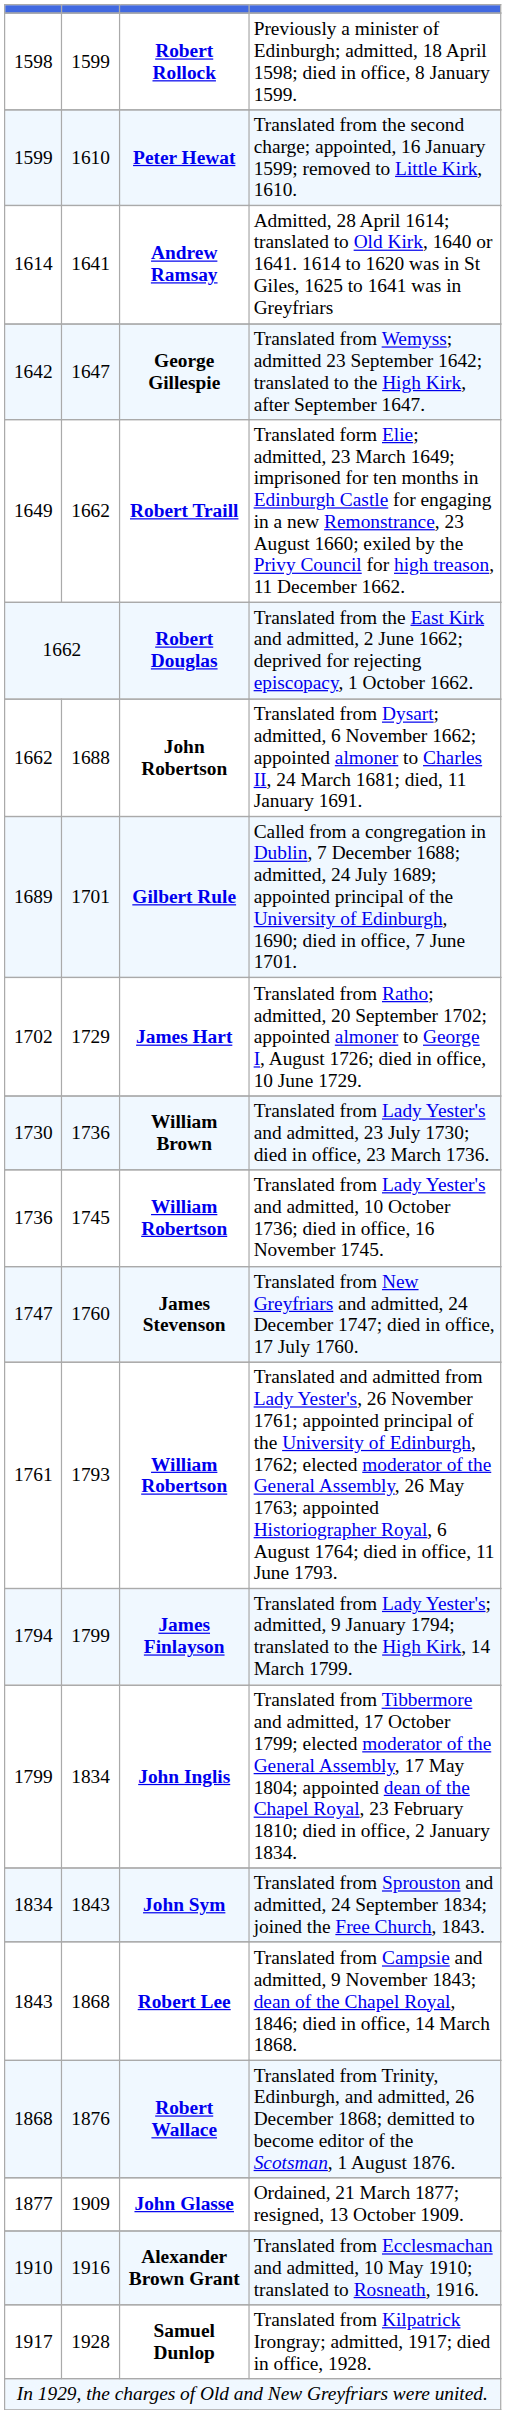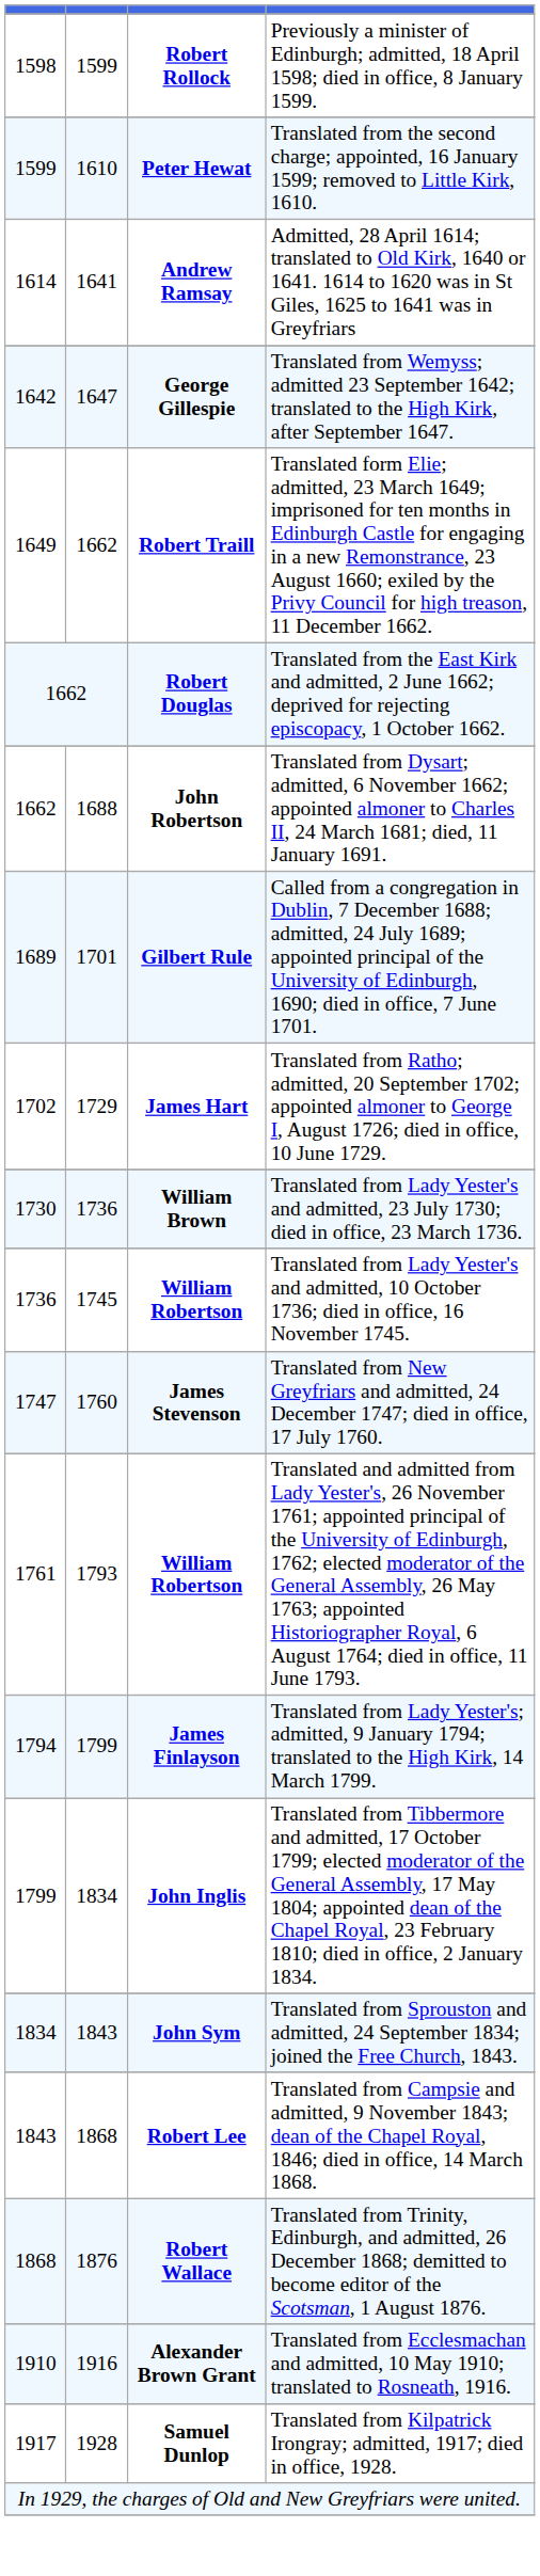 <table class="wikitable">
 <tr>
 <th scope="col"; style="background-color: #4169E1; width: 40px;"></th>
 <th scope="col"; style="background-color: #4169E1; width: 40px;"></th>
 <th scope="col"; style="background-color: #4169E1; width: 100px;"></th>
 <th ! scope="col"; style="background-color: #4169E1; width: 200px;"></th>
 </tr>
 <tr>
 </tr>
 <tr style="background-color: white;">
 <td style="text-align:center">1598</td>
 <td style="text-align:center">1599</td>
 <td style="text-align:center"><strong><a href='#'>Robert Rollock</a></strong></td>
 <td>Previously a minister of Edinburgh; admitted, 18 April 1598; died in office, 8 January 1599.</td>
 </tr>
 <tr>
 </tr>
 <tr style="background-color: #F0F8FF;">
 <td style="text-align:center">1599</td>
 <td style="text-align:center">1610</td>
 <td style="text-align:center"><strong><a href='#'>Peter Hewat</a></strong></td>
 <td>Translated from the second charge; appointed, 16 January 1599; removed to <a href='#'>Little Kirk</a>, 1610.</td>
 </tr>
 <tr>
 </tr>
 <tr style="background-color: white;">
 <td style="text-align:center">1614</td>
 <td style="text-align:center">1641</td>
 <td style="text-align:center"><strong><a href='#'>Andrew Ramsay</a></strong></td>
 <td>Admitted, 28 April 1614; translated to <a href='#'>Old Kirk</a>, 1640 or 1641. 1614 to 1620 was in St Giles, 1625 to 1641 was in Greyfriars</td>
 </tr>
 <tr>
 </tr>
 <tr style="background-color: #F0F8FF;">
 <td style="text-align:center">1642</td>
 <td style="text-align:center">1647</td>
 <td style="text-align:center"><strong>George Gillespie</strong></td>
 <td>Translated from <a href='#'>Wemyss</a>; admitted 23 September 1642; translated to the <a href='#'>High Kirk</a>, after September 1647.</td>
 </tr>
 <tr>
 </tr>
 <tr style="background-color: white;">
 <td style="text-align:center">1649</td>
 <td style="text-align:center">1662</td>
 <td style="text-align:center"><strong><a href='#'>Robert Traill</a></strong></td>
 <td>Translated form <a href='#'>Elie</a>; admitted, 23 March 1649; imprisoned for ten months in <a href='#'>Edinburgh Castle</a> for engaging in a new <a href='#'>Remonstrance</a>, 23 August 1660; exiled by the <a href='#'>Privy Council</a> for <a href='#'>high treason</a>, 11 December 1662.</td>
 </tr>
 <tr>
 </tr>
 <tr style="background-color: #F0F8FF;">
 <td colspan=2 style="text-align:center">1662</td>
 <td style="text-align:center"><strong><a href='#'>Robert Douglas</a></strong></td>
 <td>Translated from the <a href='#'>East Kirk</a> and admitted, 2 June 1662; deprived for rejecting <a href='#'>episcopacy</a>, 1 October 1662.</td>
 </tr>
 <tr>
 </tr>
 <tr style="background-color: white;">
 <td style="text-align:center">1662</td>
 <td style="text-align:center">1688</td>
 <td style="text-align:center"><strong>John Robertson</strong></td>
 <td>Translated from <a href='#'>Dysart</a>; admitted, 6 November 1662; appointed <a href='#'>almoner</a> to <a href='#'>Charles II</a>, 24 March 1681; died, 11 January 1691.</td>
 </tr>
 <tr>
 </tr>
 <tr style="background-color: #F0F8FF;">
 <td style="text-align:center">1689</td>
 <td style="text-align:center">1701</td>
 <td style="text-align:center"><strong><a href='#'>Gilbert Rule</a></strong></td>
 <td>Called from a congregation in <a href='#'>Dublin</a>, 7 December 1688; admitted, 24 July 1689; appointed principal of the <a href='#'>University of Edinburgh</a>, 1690; died in office, 7 June 1701.</td>
 </tr>
 <tr>
 </tr>
 <tr style="background-color: white;">
 <td style="text-align:center">1702</td>
 <td style="text-align:center">1729</td>
 <td style="text-align:center"><strong><a href='#'>James Hart</a></strong></td>
 <td>Translated from <a href='#'>Ratho</a>; admitted, 20 September 1702; appointed <a href='#'>almoner</a> to <a href='#'>George I</a>, August 1726; died in office, 10 June 1729.</td>
 </tr>
 <tr>
 </tr>
 <tr style="background-color: #F0F8FF;">
 <td style="text-align:center">1730</td>
 <td style="text-align:center">1736</td>
 <td style="text-align:center"><strong>William Brown</strong></td>
 <td>Translated from <a href='#'>Lady Yester's</a> and admitted, 23 July 1730; died in office, 23 March 1736.</td>
 </tr>
 <tr>
 </tr>
 <tr style="background-color: white;">
 <td style="text-align:center">1736</td>
 <td style="text-align:center">1745</td>
 <td style="text-align:center"><strong><a href='#'>William Robertson</a></strong></td>
 <td>Translated from <a href='#'>Lady Yester's</a> and admitted, 10 October 1736; died in office, 16 November 1745.</td>
 </tr>
 <tr>
 </tr>
 <tr style="background-color: #F0F8FF;">
 <td style="text-align:center">1747</td>
 <td style="text-align:center">1760</td>
 <td style="text-align:center"><strong>James Stevenson</strong></td>
 <td>Translated from <a href='#'>New Greyfriars</a> and admitted, 24 December 1747; died in office, 17 July 1760.</td>
 </tr>
 <tr>
 </tr>
 <tr style="background-color: white;">
 <td style="text-align:center">1761</td>
 <td style="text-align:center">1793</td>
 <td style="text-align:center"><strong><a href='#'>William Robertson</a></strong></td>
 <td>Translated and admitted from <a href='#'>Lady Yester's</a>, 26 November 1761; appointed principal of the <a href='#'>University of Edinburgh</a>, 1762; elected <a href='#'>moderator of the General Assembly</a>, 26 May 1763; appointed <a href='#'>Historiographer Royal</a>, 6 August 1764; died in office, 11 June 1793.</td>
 </tr>
 <tr>
 </tr>
 <tr style="background-color: #F0F8FF;">
 <td style="text-align:center">1794</td>
 <td style="text-align:center">1799</td>
 <td style="text-align:center"><strong><a href='#'>James Finlayson</a></strong></td>
 <td>Translated from <a href='#'>Lady Yester's</a>; admitted, 9 January 1794; translated to the <a href='#'>High Kirk</a>, 14 March 1799.</td>
 </tr>
 <tr>
 </tr>
 <tr style="background-color: white;">
 <td style="text-align:center">1799</td>
 <td style="text-align:center">1834</td>
 <td style="text-align:center"><strong><a href='#'>John Inglis</a></strong></td>
 <td>Translated from <a href='#'>Tibbermore</a> and admitted, 17 October 1799; elected <a href='#'>moderator of the General Assembly</a>, 17 May 1804; appointed <a href='#'>dean of the Chapel Royal</a>, 23 February 1810; died in office, 2 January 1834.</td>
 </tr>
 <tr>
 </tr>
 <tr style="background-color: #F0F8FF;">
 <td style="text-align:center">1834</td>
 <td style="text-align:center">1843</td>
 <td style="text-align:center"><strong><a href='#'>John Sym</a></strong></td>
 <td>Translated from <a href='#'>Sprouston</a> and admitted, 24 September 1834; joined the <a href='#'>Free Church</a>, 1843.</td>
 </tr>
 <tr>
 </tr>
 <tr style="background-color: white;">
 <td style="text-align:center">1843</td>
 <td style="text-align:center">1868</td>
 <td style="text-align:center"><strong><a href='#'>Robert Lee</a></strong></td>
 <td>Translated from <a href='#'>Campsie</a> and admitted, 9 November 1843; <a href='#'>dean of the Chapel Royal</a>, 1846; died in office, 14 March 1868.</td>
 </tr>
 <tr>
 </tr>
 <tr style="background-color: #F0F8FF;">
 <td style="text-align:center">1868</td>
 <td style="text-align:center">1876</td>
 <td style="text-align:center"><strong><a href='#'>Robert Wallace</a></strong></td>
 <td>Translated from Trinity, Edinburgh, and admitted, 26 December 1868; demitted to become editor of the <a href='#'><em>Scotsman</em></a>, 1 August 1876.</td>
 </tr>
 <tr>
 </tr>
-<tr style="background-color: white;">
-<td style="text-align:center">1877</td>
-<td style="text-align:center">1909</td>
-<td style="text-align:center"><strong><a href='#'>John Glasse</a></strong></td>
-<td>Ordained, 21 March 1877; resigned, 13 October 1909.</td>
-</tr>
 <tr>
 </tr>
 <tr style="background-color: #F0F8FF;">
 <td style="text-align:center">1910</td>
 <td style="text-align:center">1916</td>
 <td style="text-align:center"><strong>Alexander Brown Grant</strong></td>
 <td>Translated from <a href='#'>Ecclesmachan</a> and admitted, 10 May 1910; translated to <a href='#'>Rosneath</a>, 1916.</td>
 </tr>
 <tr>
 </tr>
 <tr style="background-color: white;">
 <td style="text-align:center">1917</td>
 <td style="text-align:center">1928</td>
 <td style="text-align:center"><strong>Samuel Dunlop</strong></td>
 <td>Translated from <a href='#'>Kilpatrick</a> Irongray; admitted, 1917; died in office, 1928.</td>
 </tr>
 <tr>
 </tr>
 <tr style="background-color: #F0F8FF;">
 <td colspan=4 style="text-align:center"><em>In 1929, the charges of Old and New Greyfriars were united.</em></td>
 </tr>
 <tr>
 </tr>
 </table>
